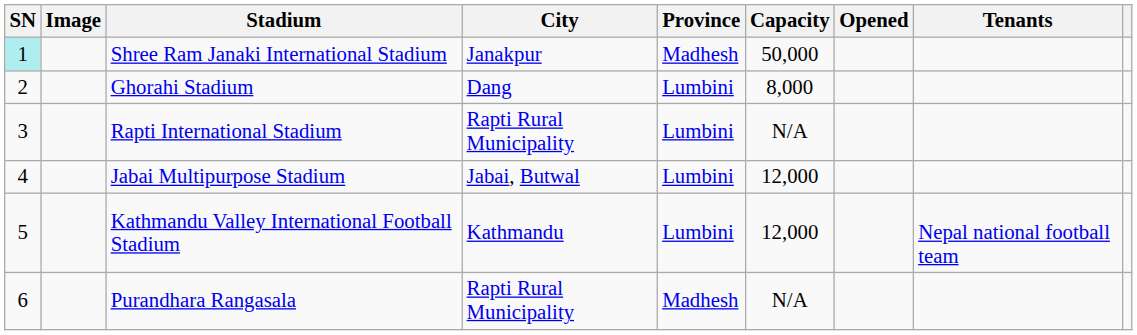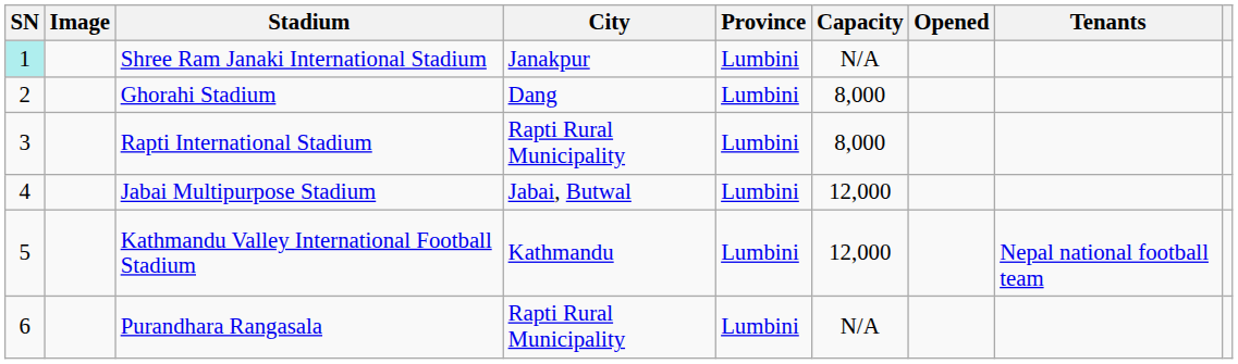 <table class="wikitable sortable">
 <tr>
 <th>SN</th>
 <th class="unsortable">Image</th>
 <th>Stadium</th>
 <th>City</th>
 <th>Province</th>
 <th>Capacity</th>
 <th>Opened</th>
 <th>Tenants</th>
 <th></th>
 </tr>
 <tr>
 <td style="background: paleturquoise; text-align:center;">1</td>
 <td></td>
 <td><a href='#'>Shree Ram Janaki International Stadium</a></td>
 <td><a href='#'>Janakpur</a></td>
-<td><a href='#'>Madhesh</a></td>
-<td style="text-align:center;">50,000</td>
+<td><a href='#'>Lumbini</a></td>
+<td style="text-align:center;">N/A</td>
 <td></td>
 <td></td>
 <td style="text-align:center;"></td>
 </tr>
 <tr>
 <td style="text-align:center;">2</td>
 <td></td>
 <td><a href='#'>Ghorahi Stadium</a></td>
 <td><a href='#'>Dang</a></td>
 <td><a href='#'>Lumbini</a></td>
 <td style="text-align:center;">8,000</td>
 <td></td>
 <td></td>
 <td style="text-align:center;"></td>
 </tr>
 <tr>
 <td style="text-align:center;">3</td>
 <td></td>
 <td><a href='#'>Rapti International Stadium</a></td>
 <td><a href='#'>Rapti Rural Municipality</a></td>
 <td><a href='#'>Lumbini</a></td>
-<td style="text-align:center;">N/A</td>
+<td style="text-align:center;">8,000</td>
 <td></td>
 <td></td>
 <td style="text-align:center;"></td>
 </tr>
 <tr>
 <td style="text-align:center;">4</td>
 <td></td>
 <td><a href='#'>Jabai Multipurpose Stadium</a></td>
 <td><a href='#'>Jabai</a>, <a href='#'>Butwal</a></td>
 <td><a href='#'>Lumbini</a></td>
 <td style="text-align:center;">12,000</td>
 <td></td>
 <td></td>
 <td style="text-align:center;"></td>
 </tr>
 <tr>
 <td style="text-align:center;">5</td>
 <td></td>
 <td><a href='#'>Kathmandu Valley International Football Stadium</a></td>
 <td><a href='#'>Kathmandu </a></td>
 <td><a href='#'>Lumbini</a></td>
 <td style="text-align:center;">12,000</td>
 <td></td>
 <td><br><a href='#'>Nepal national football team</a></td>
 <td style="text-align:center;"></td>
 </tr>
 <tr>
 <td style="text-align:center;">6</td>
 <td></td>
 <td><a href='#'>Purandhara Rangasala</a></td>
 <td><a href='#'>Rapti Rural Municipality</a></td>
-<td><a href='#'>Madhesh</a></td>
+<td><a href='#'>Lumbini</a></td>
 <td style="text-align:center;">N/A</td>
 <td></td>
 <td></td>
 <td></td>
 </tr>
 </table>
